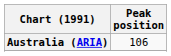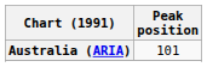 <table class="wikitable sortable plainrowheaders" style="text-align:center">
 <tr>
 <th>Chart (1991)</th>
 <th>Peak<br>position</th>
 </tr>
 <tr>
 <th scope="row">Australia (<a href='#'>ARIA</a>)</th>
-<td>106</td>
+<td>101</td>
 </tr>
 <tr>
 </tr>
 <tr>
 </tr>
 <tr>
 </tr>
 <tr>
 </tr>
 <tr>
 </tr>
 </table>
